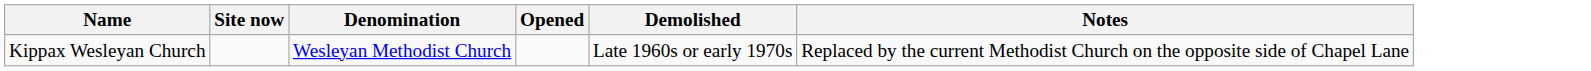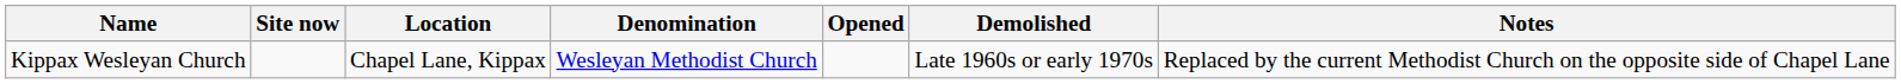 <table class="wikitable sortable">
 <tr>
 <th>Name</th>
 <th class="unsortable">Site now</th>
+<th>Location</th>
 <th>Denomination</th>
 <th>Opened</th>
 <th>Demolished</th>
 <th class="unsortable">Notes</th>
 </tr>
 <tr>
 <td>Kippax Wesleyan Church</td>
 <td></td>
+<td>Chapel Lane, Kippax</td>
 <td><a href='#'>Wesleyan Methodist Church</a></td>
 <td></td>
 <td>Late 1960s or early 1970s </td>
 <td>Replaced by the current Methodist Church on the opposite side of Chapel Lane</td>
 </tr>
 </table>
